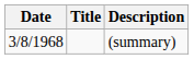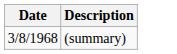 <table class="wikitable">
 <tr>
 <th>Date</th>
-<th>Title</th>
 <th>Description</th>
 </tr>
 <tr>
 <td>3/8/1968</td>
-<td></td>
 <td>(summary)</td>
 </tr>
 </table>
